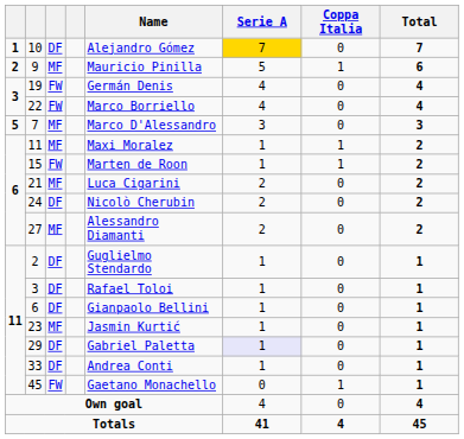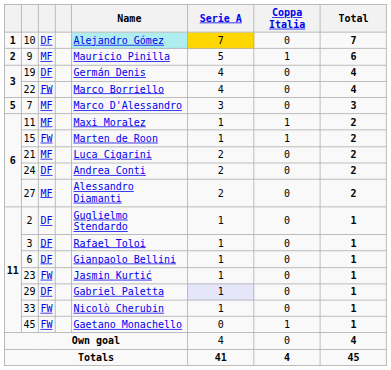 <table class="wikitable" style="text-align:center">
 <tr>
 <th width=15></th>
 <th width=15></th>
 <th width=15></th>
 <th width=15></th>
 <th width=145>Name</th>
 <th width=80><a href='#'>Serie A</a></th>
 <th width=80><a href='#'>Coppa Italia</a></th>
 <th width=80>Total</th>
 </tr>
 <tr>
 <td><strong>1</strong></td>
 <td>10</td>
 <td><a href='#'>DF</a></td>
 <td></td>
-<td align=left><a href='#'>Alejandro Gómez</a></td>
+<td align=left style="background: paleturquoise;"><a href='#'>Alejandro Gómez</a></td>
 <td style="background: gold;">7</td>
 <td>0</td>
 <td><strong>7</strong></td>
 </tr>
 <tr>
 <td><strong>2</strong></td>
 <td>9</td>
 <td><a href='#'>MF</a></td>
 <td></td>
 <td align=left><a href='#'>Mauricio Pinilla</a></td>
 <td>5</td>
 <td>1</td>
 <td><strong>6</strong></td>
 </tr>
 <tr>
 <td rowspan=2><strong>3</strong></td>
 <td>19</td>
-<td><a href='#'>FW</a></td>
+<td><a href='#'>DF</a></td>
 <td></td>
 <td align=left><a href='#'>Germán Denis</a></td>
 <td>4</td>
 <td>0</td>
 <td><strong>4</strong></td>
 </tr>
 <tr>
 <td>22</td>
 <td><a href='#'>FW</a></td>
 <td></td>
 <td align=left><a href='#'>Marco Borriello</a></td>
 <td>4</td>
 <td>0</td>
 <td><strong>4</strong></td>
 </tr>
 <tr>
 <td><strong>5</strong></td>
 <td>7</td>
 <td><a href='#'>MF</a></td>
 <td></td>
 <td align=left><a href='#'>Marco D'Alessandro</a></td>
 <td>3</td>
 <td>0</td>
 <td><strong>3</strong></td>
 </tr>
 <tr>
 <td rowspan=5><strong>6</strong></td>
 <td>11</td>
 <td><a href='#'>MF</a></td>
 <td></td>
 <td align=left><a href='#'>Maxi Moralez</a></td>
 <td>1</td>
 <td>1</td>
 <td><strong>2</strong></td>
 </tr>
 <tr>
 <td>15</td>
 <td><a href='#'>FW</a></td>
 <td></td>
 <td align=left><a href='#'>Marten de Roon</a></td>
 <td>1</td>
 <td>1</td>
 <td><strong>2</strong></td>
 </tr>
 <tr>
 <td>21</td>
 <td><a href='#'>MF</a></td>
 <td></td>
 <td align=left><a href='#'>Luca Cigarini</a></td>
 <td>2</td>
 <td>0</td>
 <td><strong>2</strong></td>
 </tr>
 <tr>
 <td>24</td>
 <td><a href='#'>DF</a></td>
 <td></td>
-<td align=left><a href='#'>Nicolò Cherubin</a></td>
+<td align=left><a href='#'>Andrea Conti</a></td>
 <td>2</td>
 <td>0</td>
 <td><strong>2</strong></td>
 </tr>
 <tr>
 <td>27</td>
 <td><a href='#'>MF</a></td>
 <td></td>
 <td align=left><a href='#'>Alessandro Diamanti</a></td>
 <td>2</td>
 <td>0</td>
 <td><strong>2</strong></td>
 </tr>
 <tr>
 <td rowspan=7><strong>11</strong></td>
 <td>2</td>
 <td><a href='#'>DF</a></td>
 <td></td>
 <td align=left><a href='#'>Guglielmo Stendardo</a></td>
 <td>1</td>
 <td>0</td>
 <td><strong>1</strong></td>
 </tr>
 <tr>
 <td>3</td>
 <td><a href='#'>DF</a></td>
 <td></td>
 <td align=left><a href='#'>Rafael Toloi</a></td>
 <td>1</td>
 <td>0</td>
 <td><strong>1</strong></td>
 </tr>
 <tr>
 <td>6</td>
 <td><a href='#'>DF</a></td>
 <td></td>
 <td align=left><a href='#'>Gianpaolo Bellini</a></td>
 <td>1</td>
 <td>0</td>
 <td><strong>1</strong></td>
 </tr>
 <tr>
 <td>23</td>
-<td><a href='#'>MF</a></td>
+<td><a href='#'>FW</a></td>
 <td></td>
 <td align=left><a href='#'>Jasmin Kurtić</a></td>
 <td>1</td>
 <td>0</td>
 <td><strong>1</strong></td>
 </tr>
 <tr>
 <td>29</td>
 <td><a href='#'>DF</a></td>
 <td></td>
 <td align=left><a href='#'>Gabriel Paletta</a></td>
 <td style="background: lavender;">1</td>
 <td>0</td>
 <td><strong>1</strong></td>
 </tr>
 <tr>
 <td>33</td>
-<td><a href='#'>DF</a></td>
+<td><a href='#'>FW</a></td>
 <td></td>
-<td align=left><a href='#'>Andrea Conti</a></td>
+<td align=left><a href='#'>Nicolò Cherubin</a></td>
 <td>1</td>
 <td>0</td>
 <td><strong>1</strong></td>
 </tr>
 <tr>
 <td>45</td>
 <td><a href='#'>FW</a></td>
 <td></td>
 <td align=left><a href='#'>Gaetano Monachello</a></td>
 <td>0</td>
 <td>1</td>
 <td><strong>1</strong></td>
 </tr>
 <tr>
 <td colspan=5><strong>Own goal</strong></td>
 <td>4</td>
 <td>0</td>
 <td><strong>4</strong></td>
 </tr>
 <tr>
 <td colspan=5><strong>Totals</strong></td>
 <td><strong>41</strong></td>
 <td><strong>4</strong></td>
 <td><strong>45</strong></td>
 </tr>
 </table>
